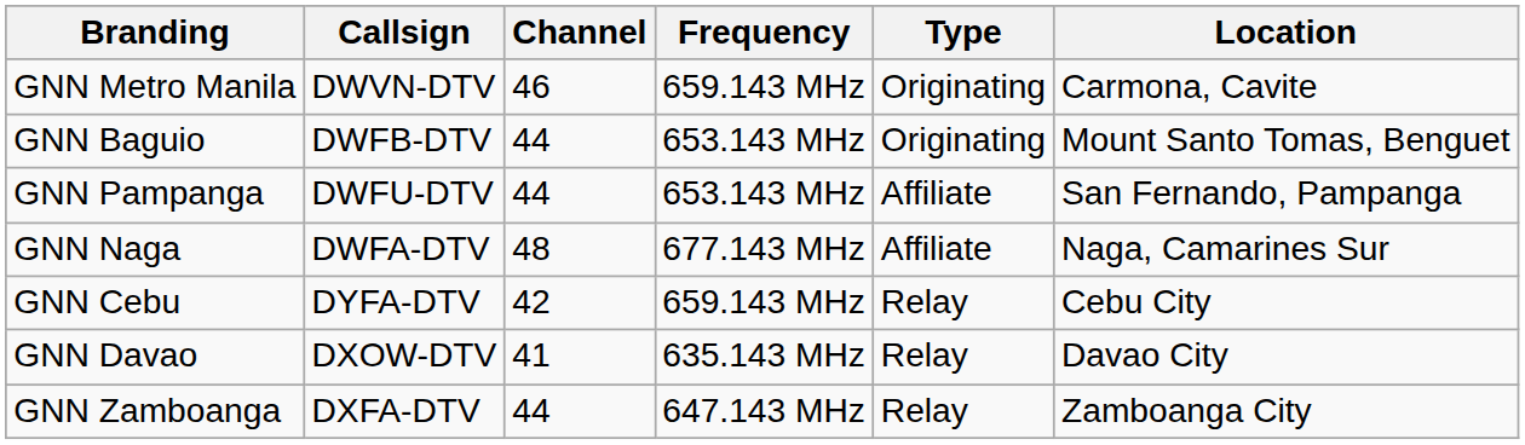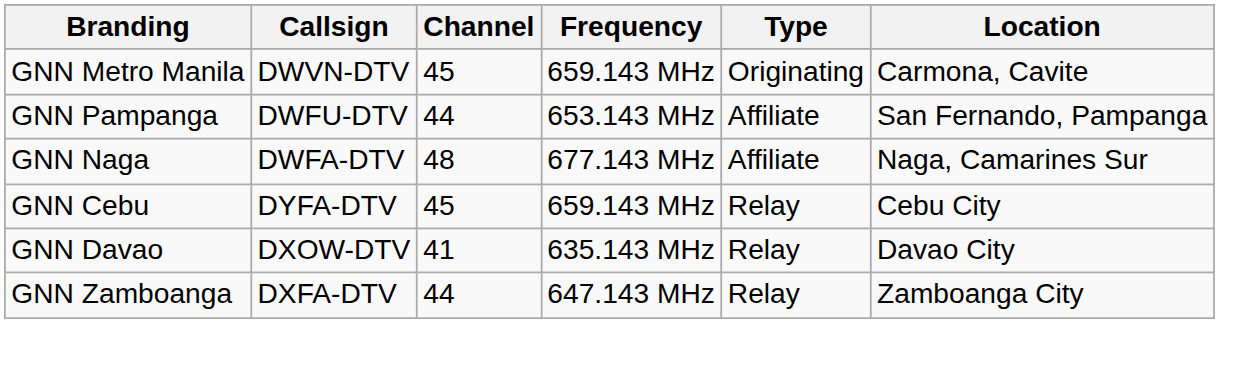 <table class="wikitable sortable">
 <tr>
 <th>Branding</th>
 <th>Callsign</th>
 <th>Channel</th>
 <th>Frequency</th>
 <th>Type</th>
 <th>Location</th>
 </tr>
 <tr>
 <td>GNN Metro Manila</td>
 <td>DWVN-DTV</td>
-<td>46</td>
+<td>45</td>
 <td>659.143 MHz</td>
 <td>Originating</td>
 <td>Carmona, Cavite</td>
-</tr>
-<tr>
-<td>GNN Baguio</td>
-<td>DWFB-DTV</td>
-<td>44</td>
-<td>653.143 MHz</td>
-<td>Originating</td>
-<td>Mount Santo Tomas, Benguet</td>
 </tr>
 <tr>
 <td>GNN Pampanga</td>
 <td>DWFU-DTV</td>
 <td>44</td>
 <td>653.143 MHz</td>
 <td>Affiliate</td>
 <td>San Fernando, Pampanga</td>
 </tr>
 <tr>
 <td>GNN Naga</td>
 <td>DWFA-DTV</td>
 <td>48</td>
 <td>677.143 MHz</td>
 <td>Affiliate</td>
 <td>Naga, Camarines Sur</td>
 </tr>
 <tr>
 <td>GNN Cebu</td>
 <td>DYFA-DTV</td>
-<td>42</td>
+<td>45</td>
 <td>659.143 MHz</td>
 <td>Relay</td>
 <td>Cebu City</td>
 </tr>
 <tr>
 <td>GNN Davao</td>
 <td>DXOW-DTV</td>
 <td>41</td>
 <td>635.143 MHz</td>
 <td>Relay</td>
 <td>Davao City</td>
 </tr>
 <tr>
 <td>GNN Zamboanga</td>
 <td>DXFA-DTV</td>
 <td>44</td>
 <td>647.143 MHz</td>
 <td>Relay</td>
 <td>Zamboanga City</td>
 </tr>
 </table>
